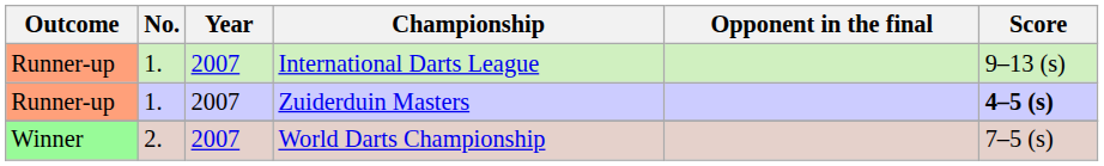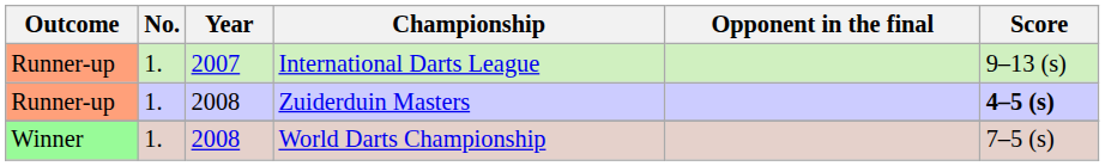 <table class="sortable wikitable">
 <tr>
 <th width="80">Outcome</th>
 <th width="20">No.</th>
 <th width="50">Year</th>
 <th style="width:250px;">Championship</th>
 <th style="width:200px;">Opponent in the final</th>
 <th width="70">Score</th>
 </tr>
 <tr style="background:#d0f0c0;">
 <td style="background:#ffa07a;">Runner-up</td>
 <td>1.</td>
 <td><a href='#'>2007</a></td>
 <td><a href='#'>International Darts League</a></td>
 <td> </td>
 <td>9–13 (s)</td>
 </tr>
 <tr style="background:#ccf;">
 <td style="background:#ffa07a;">Runner-up</td>
 <td>1.</td>
-<td>2007</td>
+<td>2008</td>
 <td><a href='#'>Zuiderduin Masters</a></td>
 <td> </td>
 <td><strong>4–5 (s)</strong></td>
 </tr>
 <tr>
 </tr>
 <tr style="background:#e5d1cb;">
 <td style="background:#98FB98">Winner</td>
-<td>2.</td>
-<td><a href='#'>2007</a></td>
+<td>1.</td>
+<td><a href='#'>2008</a></td>
 <td><a href='#'>World Darts Championship</a></td>
 <td> </td>
 <td>7–5 (s)</td>
 </tr>
 </table>
